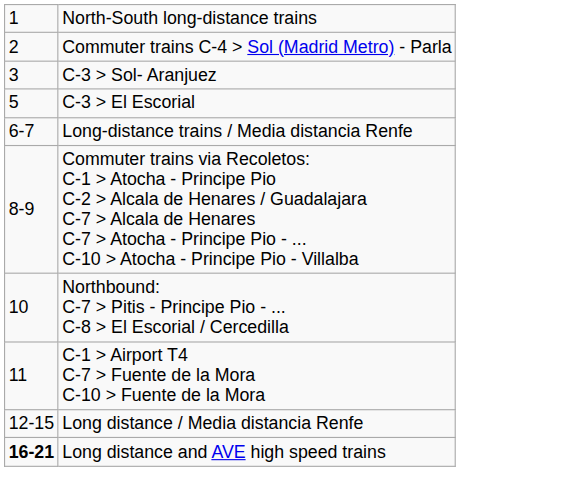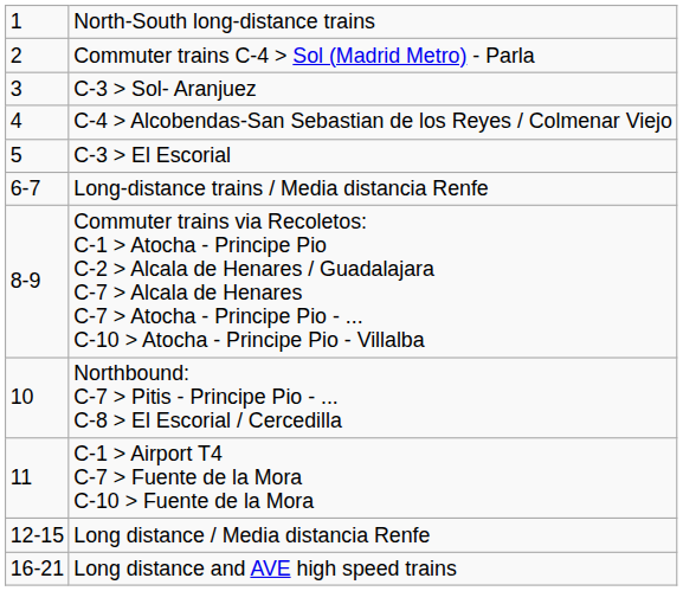 <table class="wikitable">
 <tr>
 <td>1</td>
 <td>North-South long-distance trains</td>
 </tr>
 <tr>
 <td>2</td>
 <td>Commuter trains C-4 > <a href='#'>Sol (Madrid Metro)</a> - Parla</td>
 </tr>
 <tr>
 <td>3</td>
 <td>C-3 > Sol- Aranjuez</td>
+</tr>
+<tr>
+<td>4</td>
+<td>C-4 > Alcobendas-San Sebastian de los Reyes / Colmenar Viejo</td>
 </tr>
 <tr>
 <td>5</td>
 <td>C-3 > El Escorial</td>
 </tr>
 <tr>
 <td>6-7</td>
 <td>Long-distance trains / Media distancia Renfe</td>
 </tr>
 <tr>
 <td>8-9</td>
 <td>Commuter trains via Recoletos: <br> C-1 > Atocha - Principe Pio <br> C-2 > Alcala de Henares / Guadalajara <br> C-7 > Alcala de Henares <br> C-7 > Atocha - Principe Pio - ... <br> C-10 > Atocha - Principe Pio - Villalba</td>
 </tr>
 <tr>
 <td>10</td>
 <td>Northbound: <br> C-7 > Pitis - Principe Pio - ... <br> C-8 > El Escorial / Cercedilla</td>
 </tr>
 <tr>
 <td>11</td>
 <td>C-1 > Airport T4 <br> C-7 > Fuente de la Mora <br> C-10 > Fuente de la Mora</td>
 </tr>
 <tr>
 <td>12-15</td>
 <td>Long distance / Media distancia Renfe</td>
 </tr>
 <tr>
-<td><strong>16-21</strong></td>
+<td>16-21</td>
 <td>Long distance and <a href='#'>AVE</a> high speed trains</td>
 </tr>
 </table>
